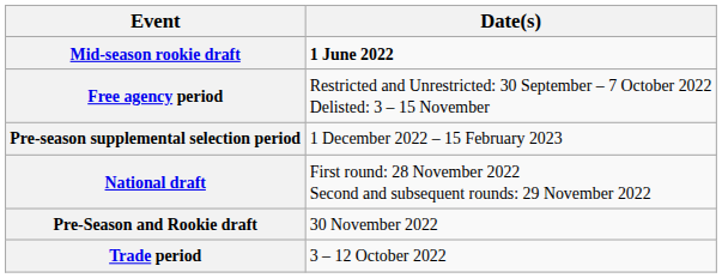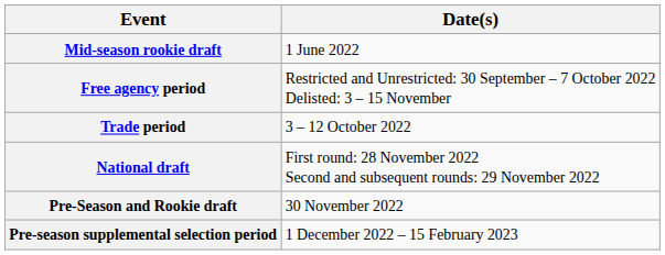 <table class="wikitable plainrowheaders">
 <tr>
 <th scope="col">Event</th>
 <th scope="col">Date(s)</th>
 </tr>
 <tr>
 <th scope="row"><small><a href='#'>Mid-season rookie draft</a></small></th>
-<td><strong><small>1 June 2022</small></strong></td>
+<td><small>1 June 2022</small></td>
 </tr>
 <tr>
 <th scope="row"><small><a href='#'>Free agency</a> period</small></th>
 <td><small>Restricted and Unrestricted: 30 September – 7 October 2022<br> Delisted: 3 – 15 November </small></td>
 </tr>
 <tr>
-<th scope="row"><small>Pre-season supplemental selection period</small></th>
-<td><small>1 December 2022 – 15 February 2023</small></td>
+<th scope="row"><small><a href='#'>Trade</a> period</small></th>
+<td><small>3 – 12 October 2022</small></td>
 </tr>
 <tr>
 <th scope="row"><small><a href='#'>National draft</a></small></th>
 <td><small>First round: 28 November 2022<br>Second and subsequent rounds: 29 November 2022</small></td>
 </tr>
 <tr>
 <th scope="row"><small>Pre-Season and Rookie draft</small></th>
 <td><small>30 November 2022</small></td>
 </tr>
 <tr>
-<th scope="row"><small><a href='#'>Trade</a> period</small></th>
-<td><small>3 – 12 October 2022</small></td>
+<th scope="row"><small>Pre-season supplemental selection period</small></th>
+<td><small>1 December 2022 – 15 February 2023</small></td>
 </tr>
 </table>
